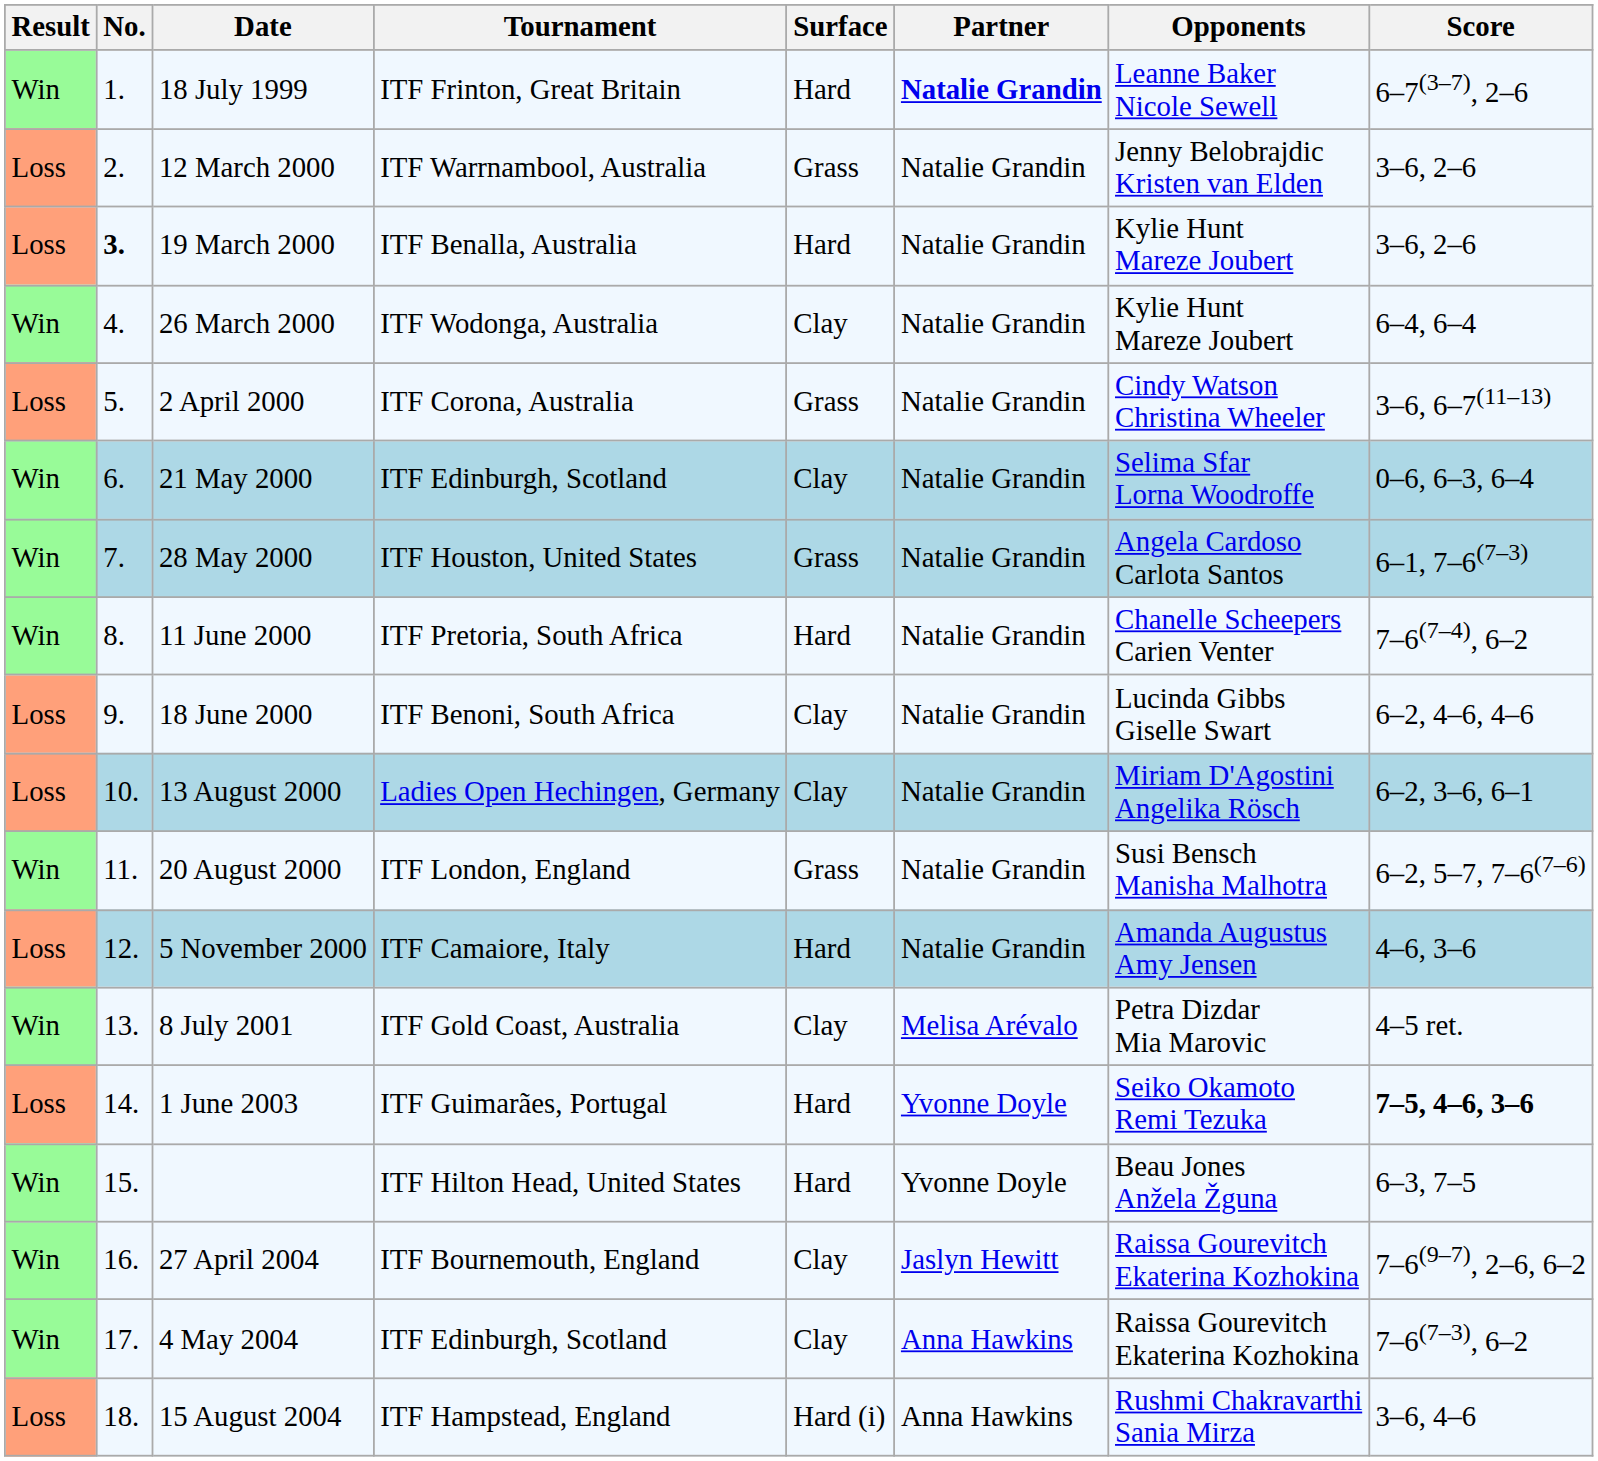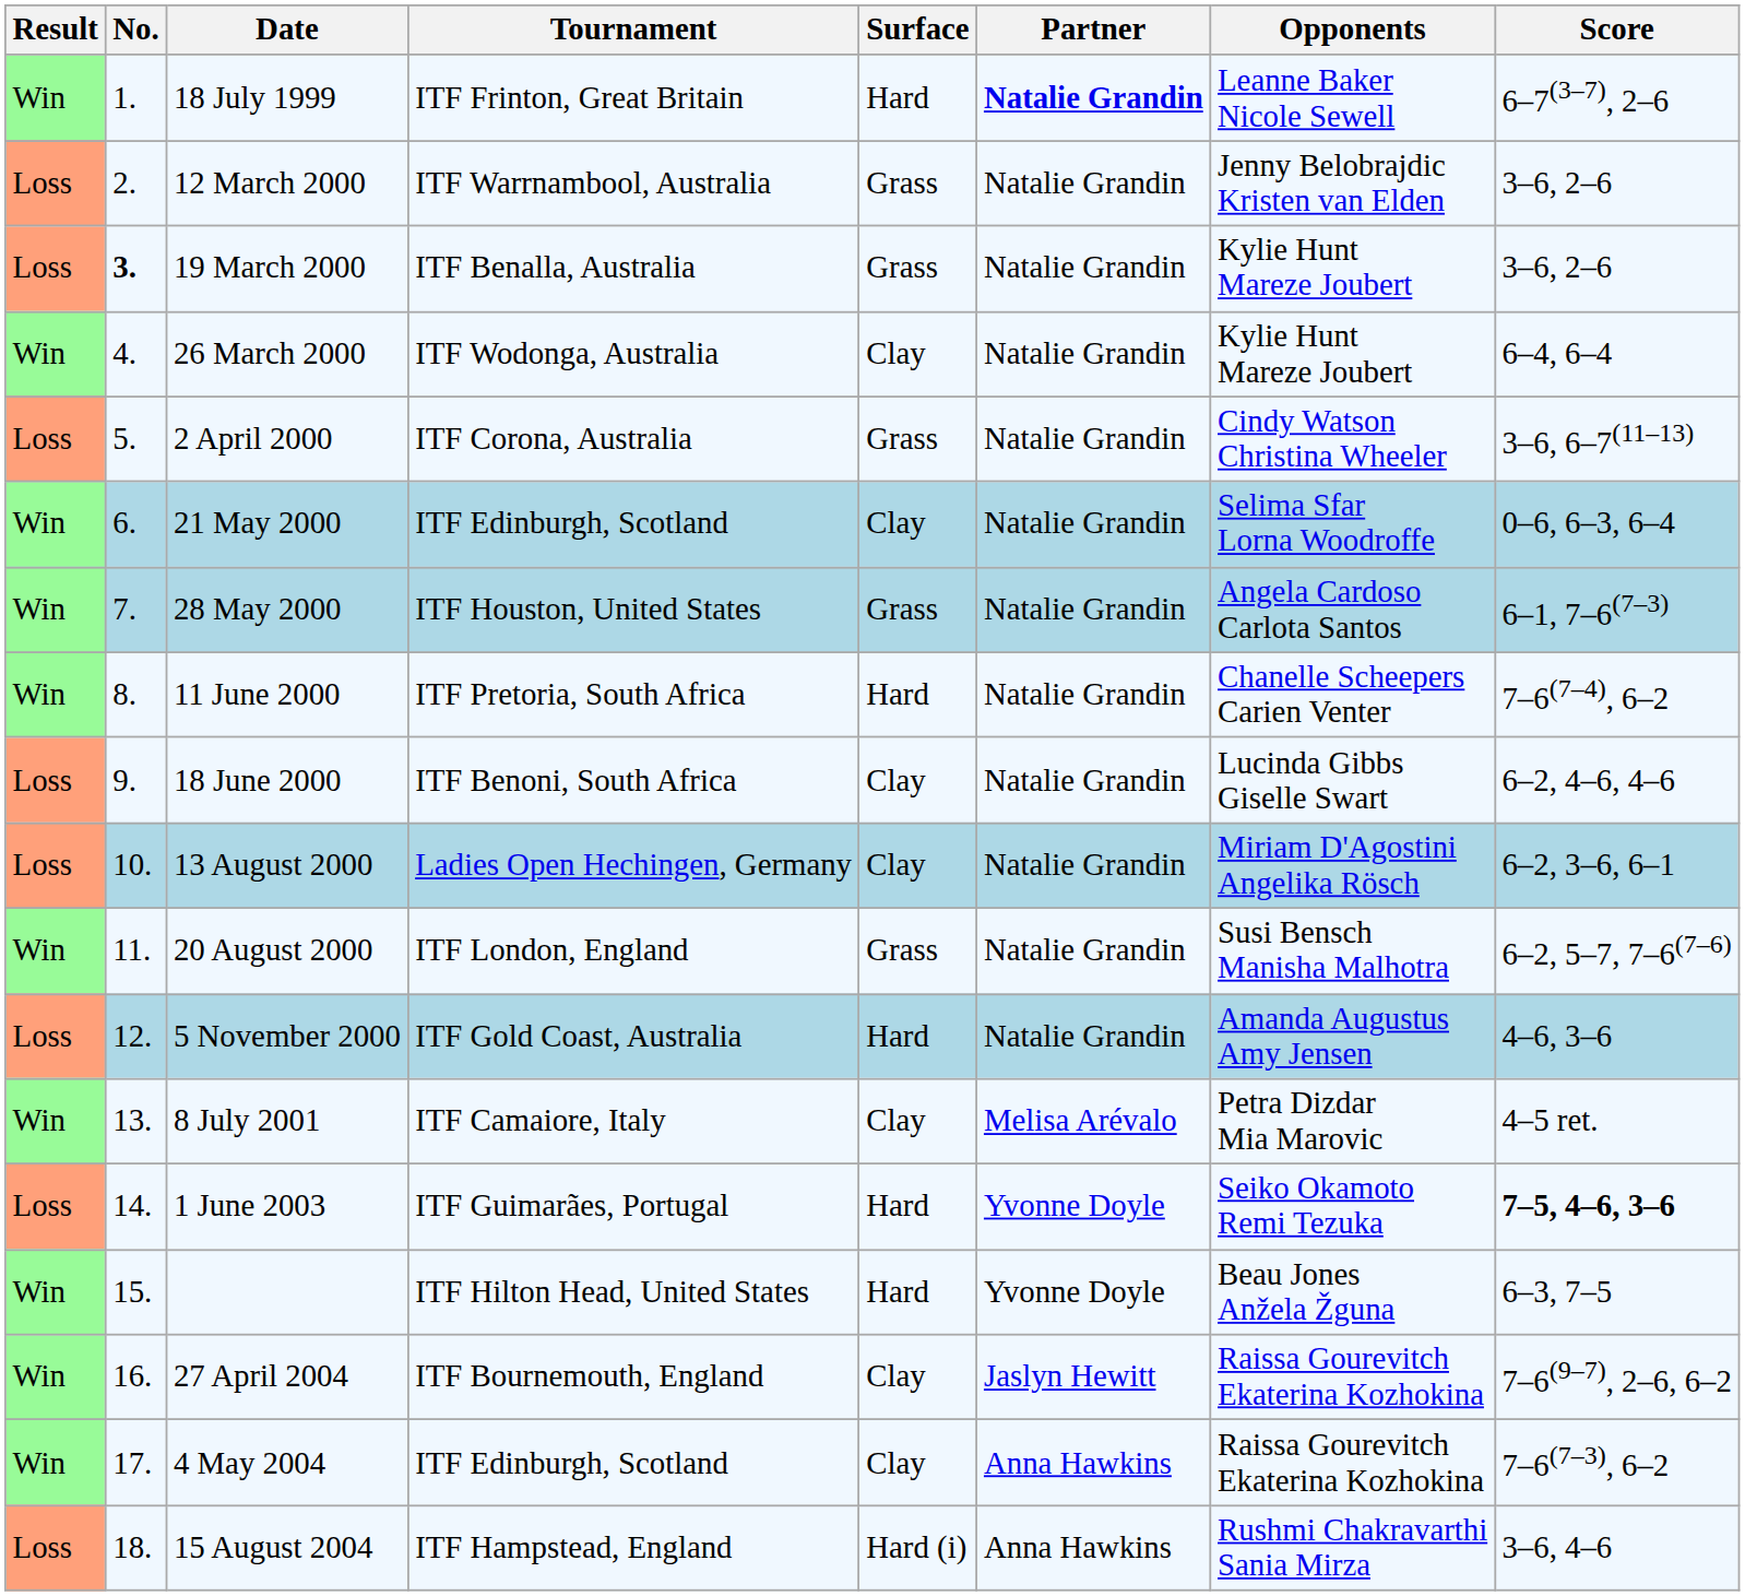 <table class="sortable wikitable">
 <tr>
 <th>Result</th>
 <th>No.</th>
 <th>Date</th>
 <th>Tournament</th>
 <th>Surface</th>
 <th>Partner</th>
 <th>Opponents</th>
 <th class="unsortable">Score</th>
 </tr>
 <tr style="background:#f0f8ff;">
 <td style="background:#98fb98;">Win</td>
 <td>1.</td>
 <td>18 July 1999</td>
 <td>ITF Frinton, Great Britain</td>
 <td>Hard</td>
 <td><strong> <a href='#'>Natalie Grandin</a></strong></td>
 <td> <a href='#'>Leanne Baker</a> <br>  <a href='#'>Nicole Sewell</a></td>
 <td>6–7<sup>(3–7)</sup>, 2–6</td>
 </tr>
 <tr style="background:#f0f8ff;">
 <td style="background:#ffa07a;">Loss</td>
 <td>2.</td>
 <td>12 March 2000</td>
 <td>ITF Warrnambool, Australia</td>
 <td>Grass</td>
 <td> Natalie Grandin</td>
 <td> Jenny Belobrajdic <br>  <a href='#'>Kristen van Elden</a></td>
 <td>3–6, 2–6</td>
 </tr>
 <tr style="background:#f0f8ff;">
 <td style="background:#ffa07a;">Loss</td>
 <td><strong>3.</strong></td>
 <td>19 March 2000</td>
 <td>ITF Benalla, Australia</td>
-<td>Hard</td>
+<td>Grass</td>
 <td> Natalie Grandin</td>
 <td> Kylie Hunt <br>  <a href='#'>Mareze Joubert</a></td>
 <td>3–6, 2–6</td>
 </tr>
 <tr style="background:#f0f8ff;">
 <td style="background:#98fb98;">Win</td>
 <td>4.</td>
 <td>26 March 2000</td>
 <td>ITF Wodonga, Australia</td>
 <td>Clay</td>
 <td> Natalie Grandin</td>
 <td> Kylie Hunt <br>  Mareze Joubert</td>
 <td>6–4, 6–4</td>
 </tr>
 <tr style="background:#f0f8ff;">
 <td style="background:#ffa07a;">Loss</td>
 <td>5.</td>
 <td>2 April 2000</td>
 <td>ITF Corona, Australia</td>
 <td>Grass</td>
 <td> Natalie Grandin</td>
 <td> <a href='#'>Cindy Watson</a> <br>  <a href='#'>Christina Wheeler</a></td>
 <td>3–6, 6–7<sup>(11–13)</sup></td>
 </tr>
 <tr style="background:lightblue;">
 <td style="background:#98fb98;">Win</td>
 <td>6.</td>
 <td>21 May 2000</td>
 <td>ITF Edinburgh, Scotland</td>
 <td>Clay</td>
 <td> Natalie Grandin</td>
 <td> <a href='#'>Selima Sfar</a> <br>  <a href='#'>Lorna Woodroffe</a></td>
 <td>0–6, 6–3, 6–4</td>
 </tr>
 <tr style="background:lightblue;">
 <td style="background:#98fb98;">Win</td>
 <td>7.</td>
 <td>28 May 2000</td>
 <td>ITF Houston, United States</td>
 <td>Grass</td>
 <td> Natalie Grandin</td>
 <td> <a href='#'>Angela Cardoso</a> <br>  Carlota Santos</td>
 <td>6–1, 7–6<sup>(7–3)</sup></td>
 </tr>
 <tr style="background:#f0f8ff;">
 <td style="background:#98fb98;">Win</td>
 <td>8.</td>
 <td>11 June 2000</td>
 <td>ITF Pretoria, South Africa</td>
 <td>Hard</td>
 <td> Natalie Grandin</td>
 <td> <a href='#'>Chanelle Scheepers</a> <br>  Carien Venter</td>
 <td>7–6<sup>(7–4)</sup>, 6–2</td>
 </tr>
 <tr style="background:#f0f8ff;">
 <td style="background:#ffa07a;">Loss</td>
 <td>9.</td>
 <td>18 June 2000</td>
 <td>ITF Benoni, South Africa</td>
 <td>Clay</td>
 <td> Natalie Grandin</td>
 <td> Lucinda Gibbs <br>  Giselle Swart</td>
 <td>6–2, 4–6, 4–6</td>
 </tr>
 <tr style="background:lightblue;">
 <td style="background:#ffa07a;">Loss</td>
 <td>10.</td>
 <td>13 August 2000</td>
 <td><a href='#'>Ladies Open Hechingen</a>, Germany</td>
 <td>Clay</td>
 <td> Natalie Grandin</td>
 <td> <a href='#'>Miriam D'Agostini</a> <br>  <a href='#'>Angelika Rösch</a></td>
 <td>6–2, 3–6, 6–1</td>
 </tr>
 <tr style="background:#f0f8ff;">
 <td style="background:#98fb98;">Win</td>
 <td>11.</td>
 <td>20 August 2000</td>
 <td>ITF London, England</td>
 <td>Grass</td>
 <td> Natalie Grandin</td>
 <td> Susi Bensch <br>  <a href='#'>Manisha Malhotra</a></td>
 <td>6–2, 5–7, 7–6<sup>(7–6)</sup></td>
 </tr>
 <tr style="background:lightblue;">
 <td style="background:#ffa07a;">Loss</td>
 <td>12.</td>
 <td>5 November 2000</td>
-<td>ITF Camaiore, Italy</td>
+<td>ITF Gold Coast, Australia</td>
 <td>Hard</td>
 <td> Natalie Grandin</td>
 <td> <a href='#'>Amanda Augustus</a> <br>  <a href='#'>Amy Jensen</a></td>
 <td>4–6, 3–6</td>
 </tr>
 <tr style="background:#f0f8ff;">
 <td style="background:#98fb98;">Win</td>
 <td>13.</td>
 <td>8 July 2001</td>
-<td>ITF Gold Coast, Australia</td>
+<td>ITF Camaiore, Italy</td>
 <td>Clay</td>
 <td> <a href='#'>Melisa Arévalo</a></td>
 <td> Petra Dizdar <br>  Mia Marovic</td>
 <td>4–5 ret.</td>
 </tr>
 <tr style="background:#f0f8ff;">
 <td style="background:#ffa07a;">Loss</td>
 <td>14.</td>
 <td>1 June 2003</td>
 <td>ITF Guimarães, Portugal</td>
 <td>Hard</td>
 <td> <a href='#'>Yvonne Doyle</a></td>
 <td> <a href='#'>Seiko Okamoto</a> <br>  <a href='#'>Remi Tezuka</a></td>
 <td><strong>7–5, 4–6, 3–6</strong></td>
 </tr>
 <tr style="background:#f0f8ff;">
 <td style="background:#98fb98;">Win</td>
 <td>15.</td>
 <td></td>
 <td>ITF Hilton Head, United States</td>
 <td>Hard</td>
 <td> Yvonne Doyle</td>
 <td> Beau Jones <br>  <a href='#'>Anžela Žguna</a></td>
 <td>6–3, 7–5</td>
 </tr>
 <tr style="background:#f0f8ff;">
 <td style="background:#98fb98;">Win</td>
 <td>16.</td>
 <td>27 April 2004</td>
 <td>ITF Bournemouth, England</td>
 <td>Clay</td>
 <td> <a href='#'>Jaslyn Hewitt</a></td>
 <td> <a href='#'>Raissa Gourevitch</a> <br>  <a href='#'>Ekaterina Kozhokina</a></td>
 <td>7–6<sup>(9–7)</sup>, 2–6, 6–2</td>
 </tr>
 <tr style="background:#f0f8ff;">
 <td style="background:#98fb98;">Win</td>
 <td>17.</td>
 <td>4 May 2004</td>
 <td>ITF Edinburgh, Scotland</td>
 <td>Clay</td>
 <td> <a href='#'>Anna Hawkins</a></td>
 <td> Raissa Gourevitch <br>  Ekaterina Kozhokina</td>
 <td>7–6<sup>(7–3)</sup>, 6–2</td>
 </tr>
 <tr style="background:#f0f8ff;">
 <td style="background:#ffa07a;">Loss</td>
 <td>18.</td>
 <td>15 August 2004</td>
 <td>ITF Hampstead, England</td>
 <td>Hard (i)</td>
 <td> Anna Hawkins</td>
 <td> <a href='#'>Rushmi Chakravarthi</a> <br>  <a href='#'>Sania Mirza</a></td>
 <td>3–6, 4–6</td>
 </tr>
 </table>
